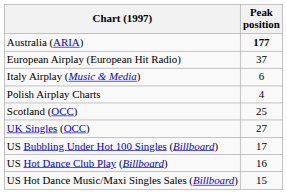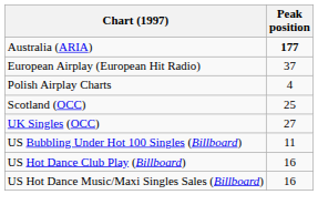 <table class="wikitable sortable">
 <tr>
 <th>Chart (1997)</th>
 <th>Peak<br>position</th>
 </tr>
 <tr>
 <td>Australia (<a href='#'>ARIA</a>)</td>
 <td align="center"><strong>177</strong></td>
 </tr>
 <tr>
 <td>European Airplay (European Hit Radio)</td>
 <td style="text-align:center;">37</td>
-</tr>
-<tr>
-<td>Italy Airplay (<em><a href='#'>Music & Media</a></em>)</td>
-<td align="center">6</td>
 </tr>
 <tr>
 <td>Polish Airplay Charts </td>
 <td style="text-align:center;">4</td>
 </tr>
 <tr>
 <td>Scotland (<a href='#'>OCC</a>)</td>
 <td align="center">25</td>
 </tr>
 <tr>
 <td><a href='#'>UK Singles</a> (<a href='#'>OCC</a>)</td>
 <td align="center">27</td>
 </tr>
 <tr>
 <td>US <a href='#'>Bubbling Under Hot 100 Singles</a> (<em><a href='#'>Billboard</a></em>)</td>
-<td align="center">17</td>
+<td align="center">11</td>
 </tr>
 <tr>
 <td>US <a href='#'>Hot Dance Club Play</a> (<em><a href='#'>Billboard</a></em>)</td>
 <td align="center">16</td>
 </tr>
 <tr>
 <td>US Hot Dance Music/Maxi Singles Sales (<em><a href='#'>Billboard</a></em>)</td>
-<td align="center">15</td>
+<td align="center">16</td>
 </tr>
 </table>
